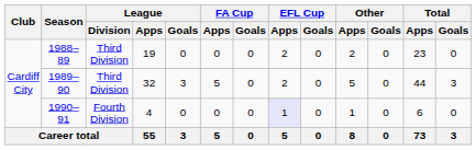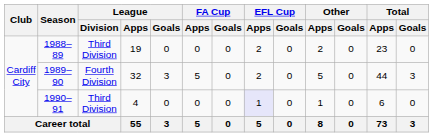 <table class="wikitable" style="text-align:center">
 <tr>
 <th rowspan=2>Club</th>
 <th rowspan=2>Season</th>
 <th colspan=3>League</th>
 <th colspan=2><a href='#'>FA Cup</a></th>
 <th colspan=2><a href='#'>EFL Cup</a></th>
 <th colspan=2>Other</th>
 <th colspan=2>Total</th>
 </tr>
 <tr>
 <th>Division</th>
 <th>Apps</th>
 <th>Goals</th>
 <th>Apps</th>
 <th>Goals</th>
 <th>Apps</th>
 <th>Goals</th>
 <th>Apps</th>
 <th>Goals</th>
 <th>Apps</th>
 <th>Goals</th>
 </tr>
 <tr>
 <td rowspan=3><a href='#'>Cardiff City</a></td>
 <td><a href='#'>1988–89</a></td>
 <td><a href='#'>Third Division</a></td>
 <td>19</td>
 <td>0</td>
 <td>0</td>
 <td>0</td>
 <td>2</td>
 <td>0</td>
 <td>2</td>
 <td>0</td>
 <td>23</td>
 <td>0</td>
 </tr>
 <tr>
 <td><a href='#'>1989–90</a></td>
-<td><a href='#'>Third Division</a></td>
+<td><a href='#'>Fourth Division</a></td>
 <td>32</td>
 <td>3</td>
 <td>5</td>
 <td>0</td>
 <td>2</td>
 <td>0</td>
 <td>5</td>
 <td>0</td>
 <td>44</td>
 <td>3</td>
 </tr>
 <tr>
 <td><a href='#'>1990–91</a></td>
-<td><a href='#'>Fourth Division</a></td>
+<td><a href='#'>Third Division</a></td>
 <td>4</td>
 <td>0</td>
 <td>0</td>
 <td>0</td>
 <td style="background: lavender;">1</td>
 <td>0</td>
 <td>1</td>
 <td>0</td>
 <td>6</td>
 <td>0</td>
 </tr>
 <tr>
 <th colspan=3>Career total</th>
 <th>55</th>
 <th>3</th>
 <th>5</th>
 <th>0</th>
 <th>5</th>
 <th>0</th>
 <th>8</th>
 <th>0</th>
 <th>73</th>
 <th>3</th>
 </tr>
 </table>
